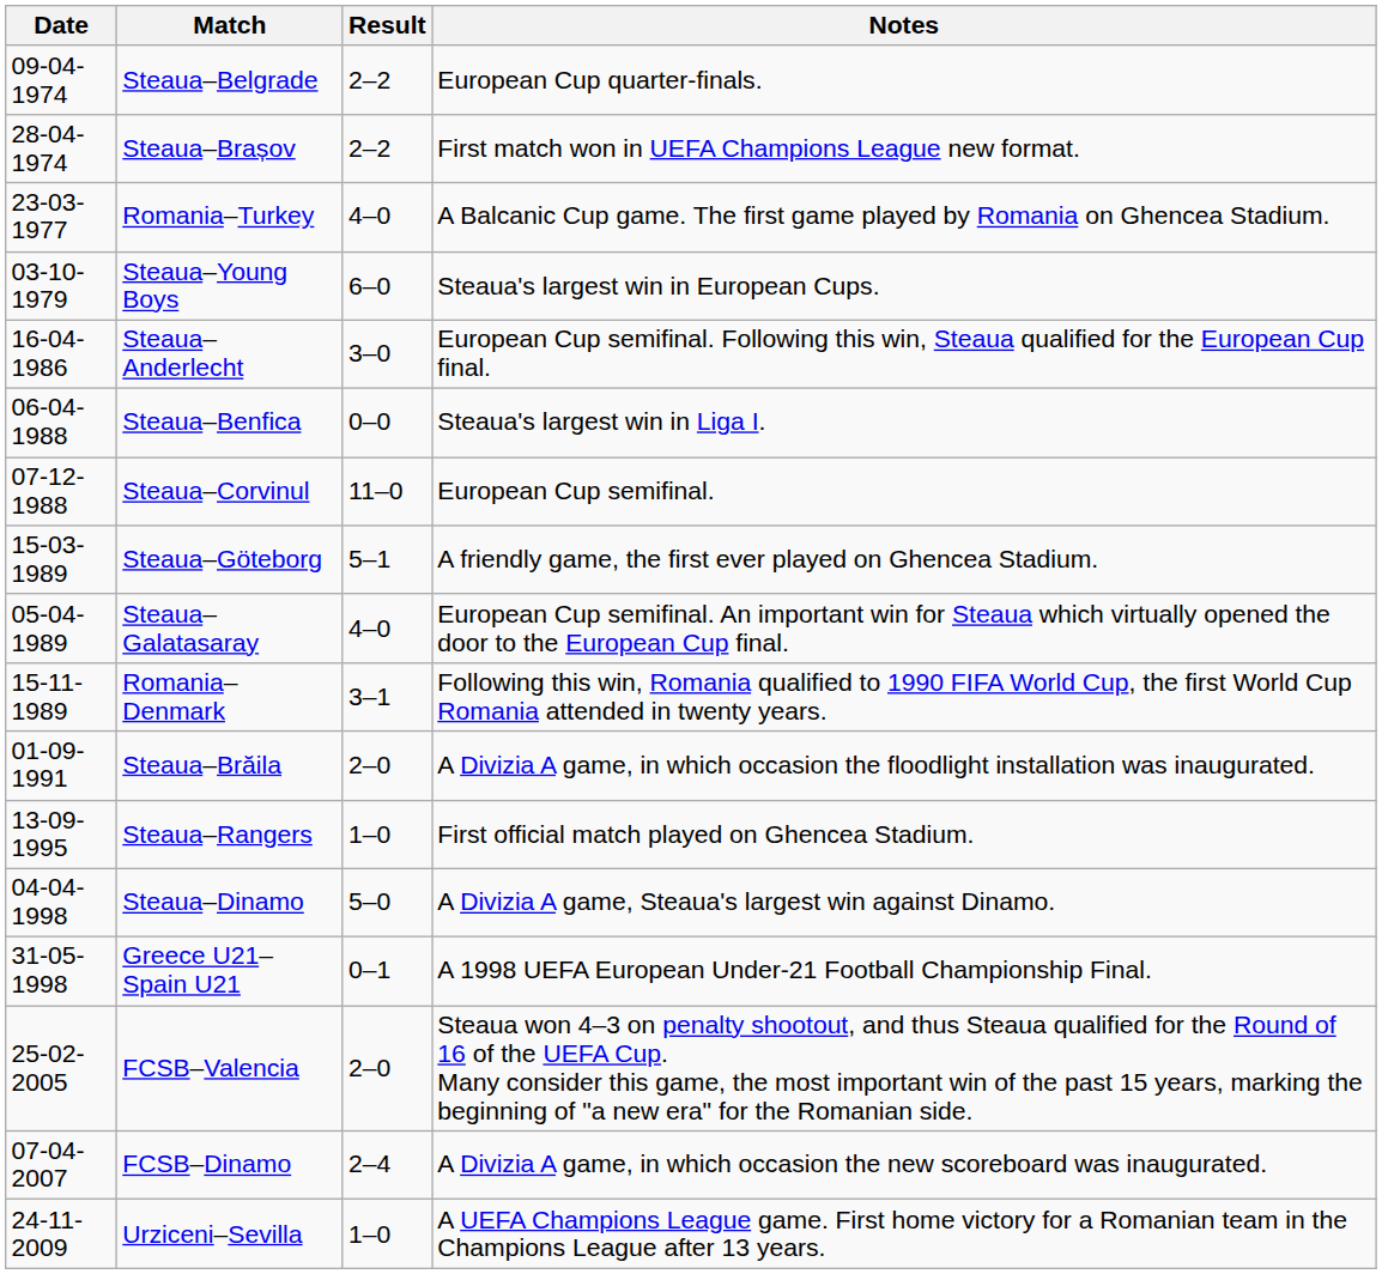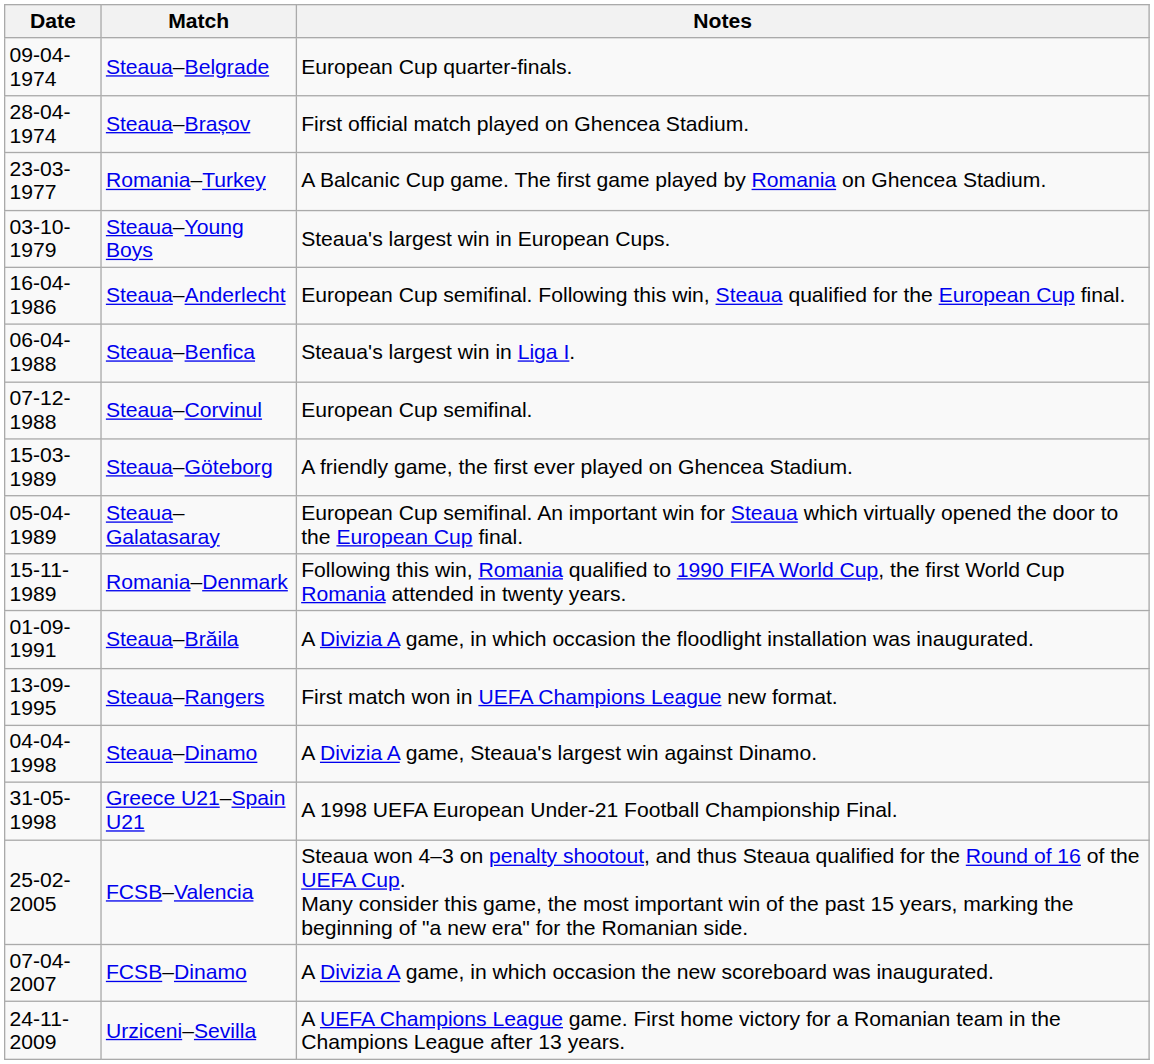 <table class="wikitable">
 <tr>
 <th>Date</th>
 <th>Match</th>
-<th>Result</th>
 <th>Notes</th>
 </tr>
 <tr>
 <td>09-04-1974</td>
 <td><a href='#'>Steaua</a>–<a href='#'>Belgrade</a></td>
-<td>2–2</td>
 <td>European Cup quarter-finals.</td>
 </tr>
 <tr>
 <td>28-04-1974</td>
 <td><a href='#'>Steaua</a>–<a href='#'>Brașov</a></td>
-<td>2–2</td>
-<td>First match won in <a href='#'>UEFA Champions League</a> new format.</td>
+<td>First official match played on Ghencea Stadium.</td>
 </tr>
 <tr>
 <td>23-03-1977</td>
 <td><a href='#'>Romania</a>–<a href='#'>Turkey</a></td>
-<td>4–0</td>
 <td>A Balcanic Cup game. The first game played by <a href='#'>Romania</a> on Ghencea Stadium.</td>
 </tr>
 <tr>
 <td>03-10-1979</td>
 <td><a href='#'>Steaua</a>–<a href='#'>Young Boys</a></td>
-<td>6–0</td>
 <td>Steaua's largest win in European Cups.</td>
 </tr>
 <tr>
 <td>16-04-1986</td>
 <td><a href='#'>Steaua</a>–<a href='#'>Anderlecht</a></td>
-<td>3–0</td>
 <td>European Cup semifinal. Following this win, <a href='#'>Steaua</a> qualified for the <a href='#'>European Cup</a> final.</td>
 </tr>
 <tr>
 <td>06-04-1988</td>
 <td><a href='#'>Steaua</a>–<a href='#'>Benfica</a></td>
-<td>0–0</td>
 <td>Steaua's largest win in <a href='#'>Liga I</a>.</td>
 </tr>
 <tr>
 <td>07-12-1988</td>
 <td><a href='#'>Steaua</a>–<a href='#'>Corvinul</a></td>
-<td>11–0</td>
 <td>European Cup semifinal.</td>
 </tr>
 <tr>
 <td>15-03-1989</td>
 <td><a href='#'>Steaua</a>–<a href='#'>Göteborg</a></td>
-<td>5–1</td>
 <td>A friendly game, the first ever played on Ghencea Stadium.</td>
 </tr>
 <tr>
 <td>05-04-1989</td>
 <td><a href='#'>Steaua</a>–<a href='#'>Galatasaray</a></td>
-<td>4–0</td>
 <td>European Cup semifinal. An important win for <a href='#'>Steaua</a> which virtually opened the door to the <a href='#'>European Cup</a> final.</td>
 </tr>
 <tr>
 <td>15-11-1989</td>
 <td><a href='#'>Romania</a>–<a href='#'>Denmark</a></td>
-<td>3–1</td>
 <td>Following this win, <a href='#'>Romania</a> qualified to <a href='#'>1990 FIFA World Cup</a>, the first World Cup <a href='#'>Romania</a> attended in twenty years.</td>
 </tr>
 <tr>
 <td>01-09-1991</td>
 <td><a href='#'>Steaua</a>–<a href='#'>Brăila</a></td>
-<td>2–0</td>
 <td>A <a href='#'>Divizia A</a> game, in which occasion the floodlight installation was inaugurated.</td>
 </tr>
 <tr>
 <td>13-09-1995</td>
 <td><a href='#'>Steaua</a>–<a href='#'>Rangers</a></td>
-<td>1–0</td>
-<td>First official match played on Ghencea Stadium.</td>
+<td>First match won in <a href='#'>UEFA Champions League</a> new format.</td>
 </tr>
 <tr>
 <td>04-04-1998</td>
 <td><a href='#'>Steaua</a>–<a href='#'>Dinamo</a></td>
-<td>5–0</td>
 <td>A <a href='#'>Divizia A</a> game, Steaua's largest win against Dinamo.</td>
 </tr>
 <tr>
 <td>31-05-1998</td>
 <td><a href='#'>Greece U21</a>–<a href='#'>Spain U21</a></td>
-<td>0–1</td>
 <td>A 1998 UEFA European Under-21 Football Championship Final.</td>
 </tr>
 <tr>
 <td>25-02-2005</td>
 <td><a href='#'>FCSB</a>–<a href='#'>Valencia</a></td>
-<td>2–0</td>
 <td>Steaua won 4–3 on <a href='#'>penalty shootout</a>, and thus Steaua qualified for the <a href='#'>Round of 16</a> of the <a href='#'>UEFA Cup</a>. <br> Many consider this game, the most important win of the past 15 years, marking the beginning of "a new era" for the Romanian side.</td>
 </tr>
 <tr>
 <td>07-04-2007</td>
 <td><a href='#'>FCSB</a>–<a href='#'>Dinamo</a></td>
-<td>2–4</td>
 <td>A <a href='#'>Divizia A</a> game, in which occasion the new scoreboard was inaugurated.</td>
 </tr>
 <tr>
 <td>24-11-2009</td>
 <td><a href='#'>Urziceni</a>–<a href='#'>Sevilla</a></td>
-<td>1–0</td>
 <td>A <a href='#'>UEFA Champions League</a> game. First home victory for a Romanian team in the Champions League after 13 years.</td>
 </tr>
 </table>
